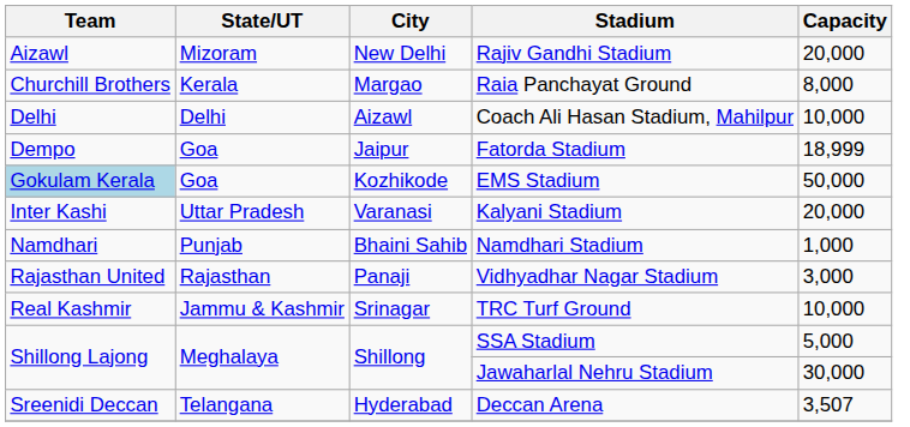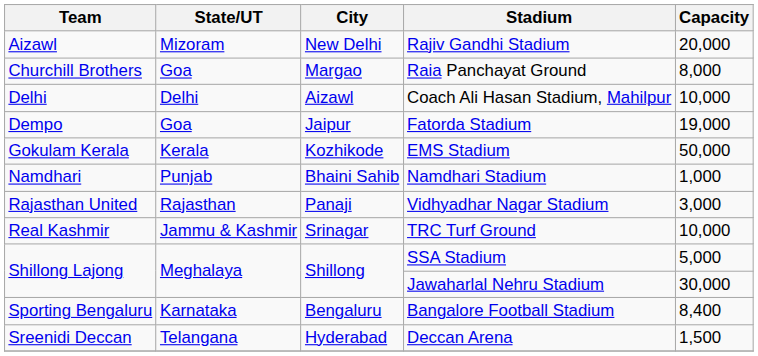 <table class="sortable wikitable" style="text-align: left; font-size">
 <tr>
 <th>Team</th>
 <th>State/UT</th>
 <th>City</th>
 <th>Stadium</th>
 <th>Capacity</th>
 </tr>
 <tr>
 <td><a href='#'>Aizawl</a></td>
 <td><a href='#'>Mizoram</a></td>
 <td><a href='#'>New Delhi</a></td>
 <td><a href='#'>Rajiv Gandhi Stadium</a></td>
 <td>20,000</td>
 </tr>
 <tr>
 <td><a href='#'>Churchill Brothers</a></td>
-<td><a href='#'>Kerala</a></td>
+<td><a href='#'>Goa</a></td>
 <td><a href='#'>Margao</a></td>
 <td><a href='#'>Raia</a> Panchayat Ground</td>
 <td>8,000</td>
 </tr>
 <tr>
 <td><a href='#'>Delhi</a></td>
 <td><a href='#'>Delhi</a></td>
 <td><a href='#'>Aizawl</a></td>
 <td>Coach Ali Hasan Stadium, <a href='#'>Mahilpur</a></td>
 <td>10,000</td>
 </tr>
 <tr>
 <td><a href='#'>Dempo</a></td>
 <td><a href='#'>Goa</a></td>
 <td><a href='#'>Jaipur</a></td>
 <td><a href='#'>Fatorda Stadium</a></td>
-<td>18,999</td>
+<td>19,000</td>
 </tr>
 <tr>
-<td style="background: lightblue;"><a href='#'>Gokulam Kerala</a></td>
-<td><a href='#'>Goa</a></td>
+<td><a href='#'>Gokulam Kerala</a></td>
+<td><a href='#'>Kerala</a></td>
 <td><a href='#'>Kozhikode</a></td>
 <td><a href='#'>EMS Stadium</a></td>
 <td>50,000</td>
-</tr>
-<tr>
-<td><a href='#'>Inter Kashi</a></td>
-<td><a href='#'>Uttar Pradesh</a></td>
-<td><a href='#'>Varanasi</a></td>
-<td><a href='#'>Kalyani Stadium</a></td>
-<td>20,000</td>
 </tr>
 <tr>
 <td><a href='#'>Namdhari</a></td>
 <td><a href='#'>Punjab</a></td>
 <td><a href='#'>Bhaini Sahib</a></td>
 <td><a href='#'>Namdhari Stadium</a></td>
 <td>1,000</td>
 </tr>
 <tr>
 <td><a href='#'>Rajasthan United</a></td>
 <td><a href='#'>Rajasthan</a></td>
 <td><a href='#'>Panaji</a></td>
 <td><a href='#'>Vidhyadhar Nagar Stadium</a></td>
 <td>3,000</td>
 </tr>
 <tr>
 <td><a href='#'>Real Kashmir</a></td>
 <td><a href='#'>Jammu & Kashmir</a></td>
 <td><a href='#'>Srinagar</a></td>
 <td><a href='#'>TRC Turf Ground</a></td>
 <td>10,000</td>
 </tr>
 <tr>
 <td rowspan="2"><a href='#'>Shillong Lajong</a></td>
 <td rowspan="2"><a href='#'>Meghalaya</a></td>
 <td rowspan="2"><a href='#'>Shillong</a></td>
 <td><a href='#'>SSA Stadium</a></td>
 <td>5,000</td>
 </tr>
 <tr>
 <td><a href='#'>Jawaharlal Nehru Stadium</a></td>
 <td>30,000</td>
 </tr>
 <tr>
+<td><a href='#'>Sporting Bengaluru</a></td>
+<td><a href='#'>Karnataka</a></td>
+<td><a href='#'>Bengaluru</a></td>
+<td><a href='#'>Bangalore Football Stadium</a></td>
+<td>8,400</td>
+</tr>
+<tr>
 <td><a href='#'>Sreenidi Deccan</a></td>
 <td><a href='#'>Telangana</a></td>
 <td><a href='#'>Hyderabad</a></td>
 <td><a href='#'>Deccan Arena</a></td>
-<td>3,507</td>
+<td>1,500</td>
 </tr>
 <tr>
 </tr>
 </table>
